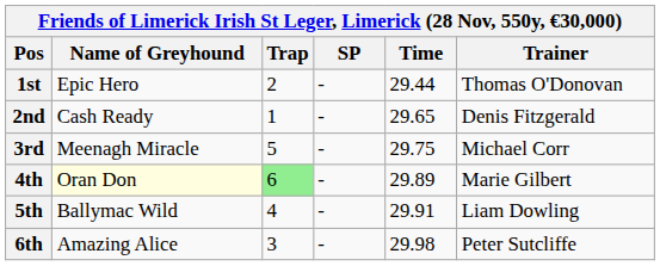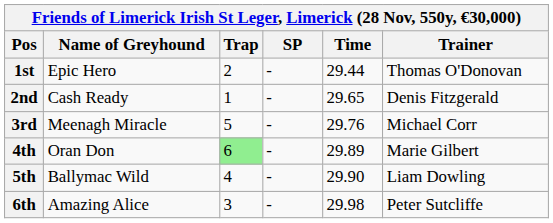 <table class="wikitable">
 <tr>
 <th colspan="6"><a href='#'>Friends of Limerick Irish St Leger</a>, <a href='#'>Limerick</a> (28 Nov, 550y, €30,000)</th>
 </tr>
 <tr>
 <th width=30>Pos</th>
 <th width=160>Name of Greyhound</th>
 <th width=30>Trap</th>
 <th width=50>SP</th>
 <th width=50>Time</th>
 <th width=150>Trainer</th>
 </tr>
 <tr>
 <th>1st</th>
 <td>Epic Hero</td>
 <td>2</td>
 <td>-</td>
 <td>29.44</td>
 <td>Thomas O'Donovan</td>
 </tr>
 <tr>
 <th>2nd</th>
 <td>Cash Ready</td>
 <td>1</td>
 <td>-</td>
 <td>29.65</td>
 <td>Denis Fitzgerald</td>
 </tr>
 <tr>
 <th>3rd</th>
 <td>Meenagh Miracle</td>
 <td>5</td>
 <td>-</td>
-<td>29.75</td>
+<td>29.76</td>
 <td>Michael Corr</td>
 </tr>
 <tr>
 <th>4th</th>
-<td style="background: lightyellow;">Oran Don</td>
+<td>Oran Don</td>
 <td style="background: lightgreen;">6</td>
 <td>-</td>
 <td>29.89</td>
 <td>Marie Gilbert</td>
 </tr>
 <tr>
 <th>5th</th>
 <td>Ballymac Wild</td>
 <td>4</td>
 <td>-</td>
-<td>29.91</td>
+<td>29.90</td>
 <td>Liam Dowling</td>
 </tr>
 <tr>
 <th>6th</th>
 <td>Amazing Alice</td>
 <td>3</td>
 <td>-</td>
 <td>29.98</td>
 <td>Peter Sutcliffe</td>
 </tr>
 </table>
